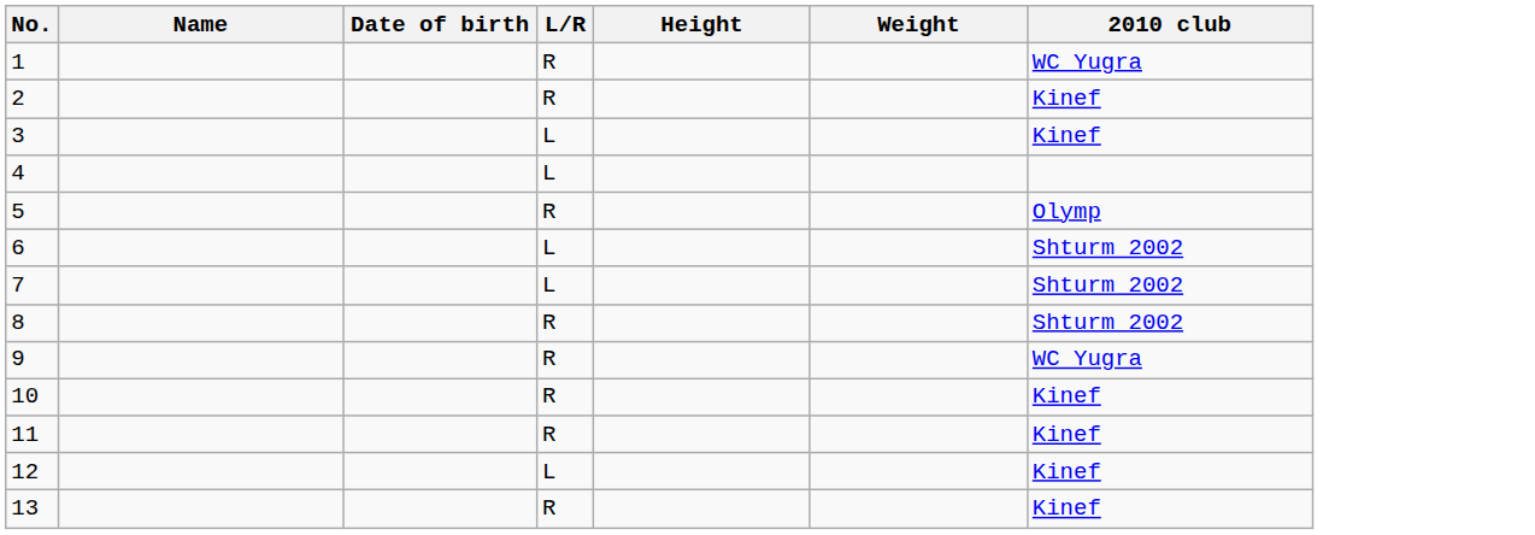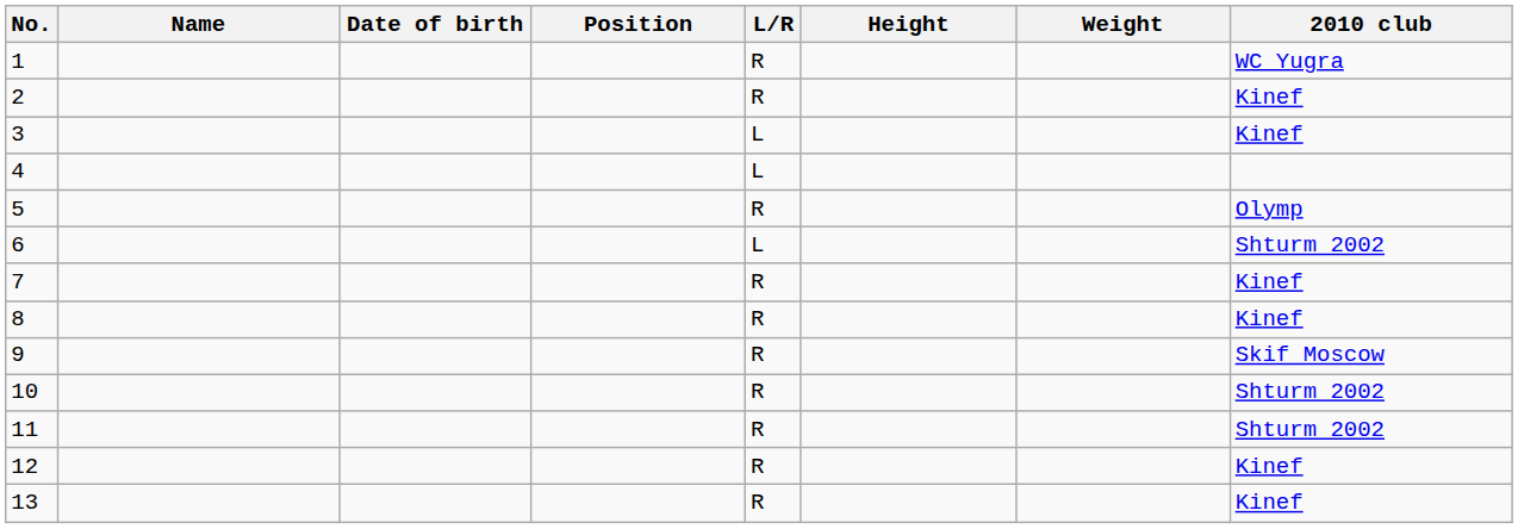 <table class=wikitable sortable style=font-size:100%; text-align:center;>
 <tr>
 <th>No.</th>
 <th style=width:12em>Name</th>
 <th style=width:8em>Date of birth</th>
+<th style=width:9em>Position</th>
 <th style=width:2em>L/R</th>
 <th style=width:9em>Height</th>
 <th style=width:9em>Weight</th>
 <th style=width:12em>2010 club</th>
 </tr>
 <tr>
 <td>1</td>
 <td align=left></td>
+<td></td>
 <td></td>
 <td>R</td>
 <td></td>
 <td></td>
 <td><a href='#'>WC Yugra</a></td>
 </tr>
 <tr>
 <td>2</td>
 <td align=left></td>
 <td></td>
+<td></td>
 <td>R</td>
 <td></td>
 <td></td>
 <td><a href='#'>Kinef</a></td>
 </tr>
 <tr>
 <td>3</td>
 <td align=left></td>
+<td></td>
 <td></td>
 <td>L</td>
 <td></td>
 <td></td>
 <td><a href='#'>Kinef</a></td>
 </tr>
 <tr>
 <td>4</td>
 <td align=left></td>
 <td></td>
+<td></td>
 <td>L</td>
 <td></td>
 <td></td>
 <td></td>
 </tr>
 <tr>
 <td>5</td>
 <td align=left></td>
+<td></td>
 <td></td>
 <td>R</td>
 <td></td>
 <td></td>
 <td><a href='#'>Olymp</a></td>
 </tr>
 <tr>
 <td>6</td>
 <td align=left></td>
 <td></td>
+<td></td>
 <td>L</td>
 <td></td>
 <td></td>
 <td><a href='#'>Shturm 2002</a></td>
 </tr>
 <tr>
 <td>7</td>
 <td align=left></td>
 <td></td>
-<td>L</td>
+<td></td>
+<td>R</td>
 <td></td>
 <td></td>
-<td><a href='#'>Shturm 2002</a></td>
+<td><a href='#'>Kinef</a></td>
 </tr>
 <tr>
 <td>8</td>
 <td align=left></td>
+<td></td>
+<td></td>
+<td>R</td>
+<td></td>
+<td></td>
+<td><a href='#'>Kinef</a></td>
+</tr>
+<tr>
+<td>9</td>
+<td align=left></td>
+<td></td>
+<td></td>
+<td>R</td>
+<td></td>
+<td></td>
+<td><a href='#'>Skif Moscow</a></td>
+</tr>
+<tr>
+<td>10</td>
+<td align=left></td>
+<td></td>
 <td></td>
 <td>R</td>
 <td></td>
 <td></td>
 <td><a href='#'>Shturm 2002</a></td>
 </tr>
 <tr>
-<td>9</td>
+<td>11</td>
 <td align=left></td>
+<td></td>
 <td></td>
 <td>R</td>
 <td></td>
 <td></td>
-<td><a href='#'>WC Yugra</a></td>
-</tr>
-<tr>
-<td>10</td>
-<td align=left></td>
-<td></td>
-<td>R</td>
-<td></td>
-<td></td>
-<td><a href='#'>Kinef</a></td>
-</tr>
-<tr>
-<td>11</td>
-<td align=left></td>
-<td></td>
-<td>R</td>
-<td></td>
-<td></td>
-<td><a href='#'>Kinef</a></td>
+<td><a href='#'>Shturm 2002</a></td>
 </tr>
 <tr>
 <td>12</td>
 <td align=left></td>
 <td></td>
-<td>L</td>
+<td></td>
+<td>R</td>
 <td></td>
 <td></td>
 <td><a href='#'>Kinef</a></td>
 </tr>
 <tr>
 <td>13</td>
 <td align=left></td>
 <td></td>
+<td></td>
 <td>R</td>
 <td></td>
 <td></td>
 <td><a href='#'>Kinef</a></td>
 </tr>
 </table>
